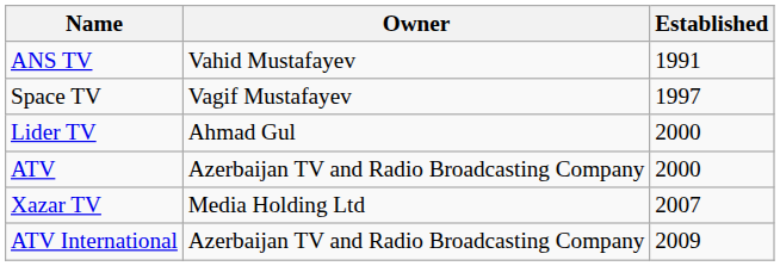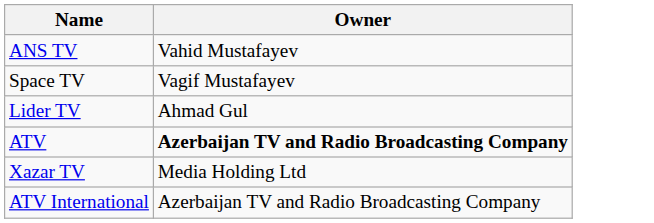 <table class="wikitable" border="1" class="wikitable sortable">
 <tr>
 <th>Name</th>
 <th>Owner</th>
-<th>Established</th>
 </tr>
 <tr>
 <td><a href='#'>ANS TV</a></td>
 <td>Vahid Mustafayev</td>
-<td>1991</td>
 </tr>
 <tr>
 <td>Space TV</td>
 <td>Vagif Mustafayev</td>
-<td>1997</td>
 </tr>
 <tr>
 <td><a href='#'>Lider TV</a></td>
 <td>Ahmad Gul</td>
-<td>2000</td>
 </tr>
 <tr>
 <td><a href='#'>ATV</a></td>
-<td>Azerbaijan TV and Radio Broadcasting Company</td>
-<td>2000</td>
+<td><strong>Azerbaijan TV and Radio Broadcasting Company</strong></td>
 </tr>
 <tr>
 <td><a href='#'>Xazar TV</a></td>
 <td>Media Holding Ltd</td>
-<td>2007</td>
 </tr>
 <tr>
 <td><a href='#'>ATV International</a></td>
 <td>Azerbaijan TV and Radio Broadcasting Company</td>
-<td>2009</td>
 </tr>
 </table>
